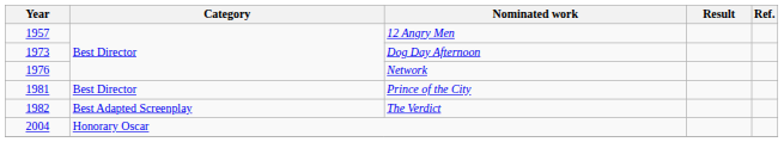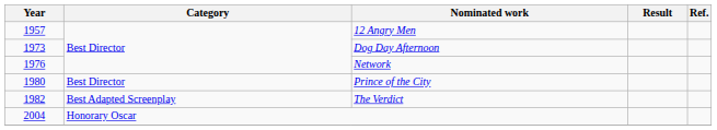 <table class=wikitable>
 <tr>
 <th scope="col" style="width:5em;">Year</th>
 <th scope="col" style="width:26em;">Category</th>
 <th scope="col" style="width:25em;">Nominated work</th>
 <th scope="col" style="width:5em;">Result</th>
 <th>Ref.</th>
 </tr>
 <tr>
 <td style="text-align:center;"><a href='#'>1957</a></td>
 <td rowspan=3><a href='#'>Best Director</a></td>
 <td><em><a href='#'>12 Angry Men</a></em></td>
 <td></td>
 <td style="text-align:center;"></td>
 </tr>
 <tr>
 <td style="text-align:center;"><a href='#'>1973</a></td>
 <td><em><a href='#'>Dog Day Afternoon</a></em></td>
 <td></td>
 <td style="text-align:center;"></td>
 </tr>
 <tr>
 <td style="text-align:center;"><a href='#'>1976</a></td>
 <td><em><a href='#'>Network</a></em></td>
 <td></td>
 <td style="text-align:center;"></td>
 </tr>
 <tr>
-<td style="text-align:center;"><a href='#'>1981</a></td>
+<td style="text-align:center;"><a href='#'>1980</a></td>
 <td><a href='#'>Best Director</a></td>
 <td><em><a href='#'>Prince of the City</a></em></td>
 <td></td>
 <td style="text-align:center;"></td>
 </tr>
 <tr>
 <td style="text-align:center;"><a href='#'>1982</a></td>
 <td><a href='#'>Best Adapted Screenplay</a></td>
 <td><em><a href='#'>The Verdict</a></em></td>
 <td></td>
 <td style="text-align:center;"></td>
 </tr>
 <tr>
 <td style="text-align:center;"><a href='#'>2004</a></td>
 <td colspan=2><a href='#'>Honorary Oscar</a></td>
 <td></td>
 <td style="text-align:center;"></td>
 </tr>
 <tr>
 </tr>
 </table>
